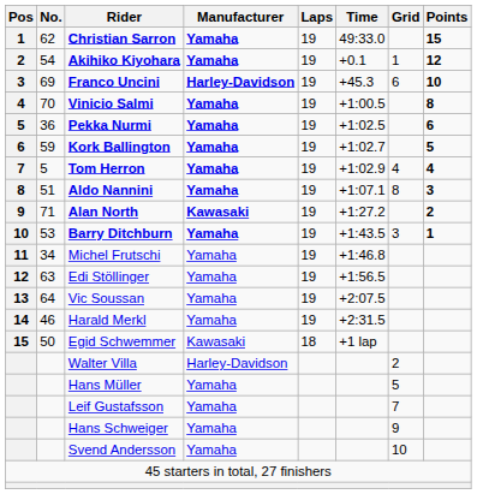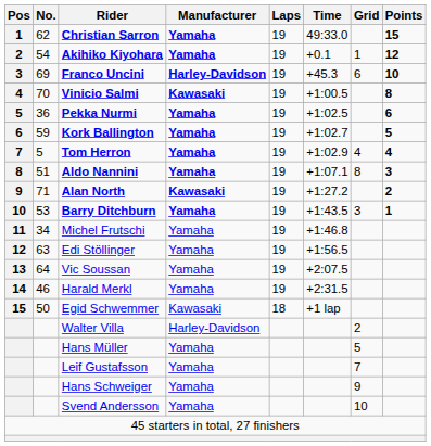 <table class="wikitable" style="font-size: 95%;">
 <tr>
 <th>Pos</th>
 <th>No.</th>
 <th>Rider</th>
 <th>Manufacturer</th>
 <th>Laps</th>
 <th>Time</th>
 <th>Grid</th>
 <th>Points</th>
 </tr>
 <tr>
 <th>1</th>
 <td>62</td>
 <td> <strong><a href='#'>Christian Sarron</a></strong></td>
 <td><strong><a href='#'>Yamaha</a></strong></td>
 <td>19</td>
 <td>49:33.0</td>
 <td></td>
 <td><strong>15</strong></td>
 </tr>
 <tr>
 <th>2</th>
 <td>54</td>
 <td> <strong><a href='#'>Akihiko Kiyohara</a></strong></td>
 <td><strong><a href='#'>Yamaha</a></strong></td>
 <td>19</td>
 <td>+0.1</td>
 <td>1</td>
 <td><strong>12</strong></td>
 </tr>
 <tr>
 <th>3</th>
 <td>69</td>
 <td> <strong><a href='#'>Franco Uncini</a></strong></td>
 <td><strong><a href='#'>Harley-Davidson</a></strong></td>
 <td>19</td>
 <td>+45.3</td>
 <td>6</td>
 <td><strong>10</strong></td>
 </tr>
 <tr>
 <th>4</th>
 <td>70</td>
 <td> <strong><a href='#'>Vinicio Salmi</a></strong></td>
-<td><strong><a href='#'>Yamaha</a></strong></td>
+<td><strong><a href='#'>Kawasaki</a></strong></td>
 <td>19</td>
 <td>+1:00.5</td>
 <td></td>
 <td><strong>8</strong></td>
 </tr>
 <tr>
 <th>5</th>
 <td>36</td>
 <td> <strong><a href='#'>Pekka Nurmi</a></strong></td>
 <td><strong><a href='#'>Yamaha</a></strong></td>
 <td>19</td>
 <td>+1:02.5</td>
 <td></td>
 <td><strong>6</strong></td>
 </tr>
 <tr>
 <th>6</th>
 <td>59</td>
 <td> <strong><a href='#'>Kork Ballington</a></strong></td>
 <td><strong><a href='#'>Yamaha</a></strong></td>
 <td>19</td>
 <td>+1:02.7</td>
 <td></td>
 <td><strong>5</strong></td>
 </tr>
 <tr>
 <th>7</th>
 <td>5</td>
 <td> <strong><a href='#'>Tom Herron</a></strong></td>
 <td><strong><a href='#'>Yamaha</a></strong></td>
 <td>19</td>
 <td>+1:02.9</td>
 <td>4</td>
 <td><strong>4</strong></td>
 </tr>
 <tr>
 <th>8</th>
 <td>51</td>
 <td> <strong><a href='#'>Aldo Nannini</a></strong></td>
 <td><strong><a href='#'>Yamaha</a></strong></td>
 <td>19</td>
 <td>+1:07.1</td>
 <td>8</td>
 <td><strong>3</strong></td>
 </tr>
 <tr>
 <th>9</th>
 <td>71</td>
 <td> <strong><a href='#'>Alan North</a></strong></td>
 <td><strong><a href='#'>Kawasaki</a></strong></td>
 <td>19</td>
 <td>+1:27.2</td>
 <td></td>
 <td><strong>2</strong></td>
 </tr>
 <tr>
 <th>10</th>
 <td>53</td>
 <td> <strong><a href='#'>Barry Ditchburn</a></strong></td>
 <td><strong><a href='#'>Yamaha</a></strong></td>
 <td>19</td>
 <td>+1:43.5</td>
 <td>3</td>
 <td><strong>1</strong></td>
 </tr>
 <tr>
 <th>11</th>
 <td>34</td>
 <td> <a href='#'>Michel Frutschi</a></td>
 <td><a href='#'>Yamaha</a></td>
 <td>19</td>
 <td>+1:46.8</td>
 <td></td>
 <td></td>
 </tr>
 <tr>
 <th>12</th>
 <td>63</td>
 <td> <a href='#'>Edi Stöllinger</a></td>
 <td><a href='#'>Yamaha</a></td>
 <td>19</td>
 <td>+1:56.5</td>
 <td></td>
 <td></td>
 </tr>
 <tr>
 <th>13</th>
 <td>64</td>
 <td> <a href='#'>Vic Soussan</a></td>
 <td><a href='#'>Yamaha</a></td>
 <td>19</td>
 <td>+2:07.5</td>
 <td></td>
 <td></td>
 </tr>
 <tr>
 <th>14</th>
 <td>46</td>
 <td> <a href='#'>Harald Merkl</a></td>
 <td><a href='#'>Yamaha</a></td>
 <td>19</td>
 <td>+2:31.5</td>
 <td></td>
 <td></td>
 </tr>
 <tr>
 <th>15</th>
 <td>50</td>
 <td> <a href='#'>Egid Schwemmer</a></td>
 <td><a href='#'>Kawasaki</a></td>
 <td>18</td>
 <td>+1 lap</td>
 <td></td>
 <td></td>
 </tr>
 <tr>
 <th></th>
 <td></td>
 <td> <a href='#'>Walter Villa</a></td>
 <td><a href='#'>Harley-Davidson</a></td>
 <td></td>
 <td></td>
 <td>2</td>
 <td></td>
 </tr>
 <tr>
 <th></th>
 <td></td>
 <td> <a href='#'>Hans Müller</a></td>
 <td><a href='#'>Yamaha</a></td>
 <td></td>
 <td></td>
 <td>5</td>
 <td></td>
 </tr>
 <tr>
 <th></th>
 <td></td>
 <td> <a href='#'>Leif Gustafsson</a></td>
 <td><a href='#'>Yamaha</a></td>
 <td></td>
 <td></td>
 <td>7</td>
 <td></td>
 </tr>
 <tr>
 <th></th>
 <td></td>
 <td> <a href='#'>Hans Schweiger</a></td>
 <td><a href='#'>Yamaha</a></td>
 <td></td>
 <td></td>
 <td>9</td>
 <td></td>
 </tr>
 <tr>
 <th></th>
 <td></td>
 <td> <a href='#'>Svend Andersson</a></td>
 <td><a href='#'>Yamaha</a></td>
 <td></td>
 <td></td>
 <td>10</td>
 <td></td>
 </tr>
 <tr>
 <td colspan=8 align=center>45 starters in total, 27 finishers</td>
 </tr>
 <tr>
 <th colspan=8></th>
 </tr>
 </table>
